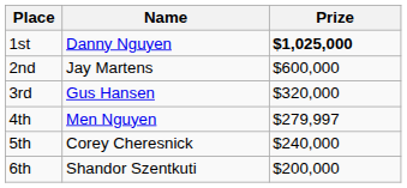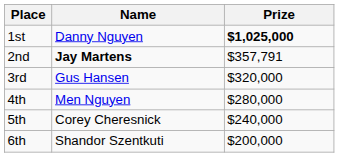 <table class="wikitable">
 <tr>
 <th width="50">Place</th>
 <th width="200">Name</th>
 <th width="125">Prize</th>
 </tr>
 <tr>
 <td>1st</td>
 <td><a href='#'>Danny Nguyen</a></td>
 <td><strong>$1,025,000</strong></td>
 </tr>
 <tr>
 <td>2nd</td>
-<td>Jay Martens</td>
-<td>$600,000</td>
+<td><strong>Jay Martens</strong></td>
+<td>$357,791</td>
 </tr>
 <tr>
 <td>3rd</td>
 <td><a href='#'>Gus Hansen</a></td>
 <td>$320,000</td>
 </tr>
 <tr>
 <td>4th</td>
 <td><a href='#'>Men Nguyen</a></td>
-<td>$279,997</td>
+<td>$280,000</td>
 </tr>
 <tr>
 <td>5th</td>
 <td>Corey Cheresnick</td>
 <td>$240,000</td>
 </tr>
 <tr>
 <td>6th</td>
 <td>Shandor Szentkuti</td>
 <td>$200,000</td>
 </tr>
 </table>
